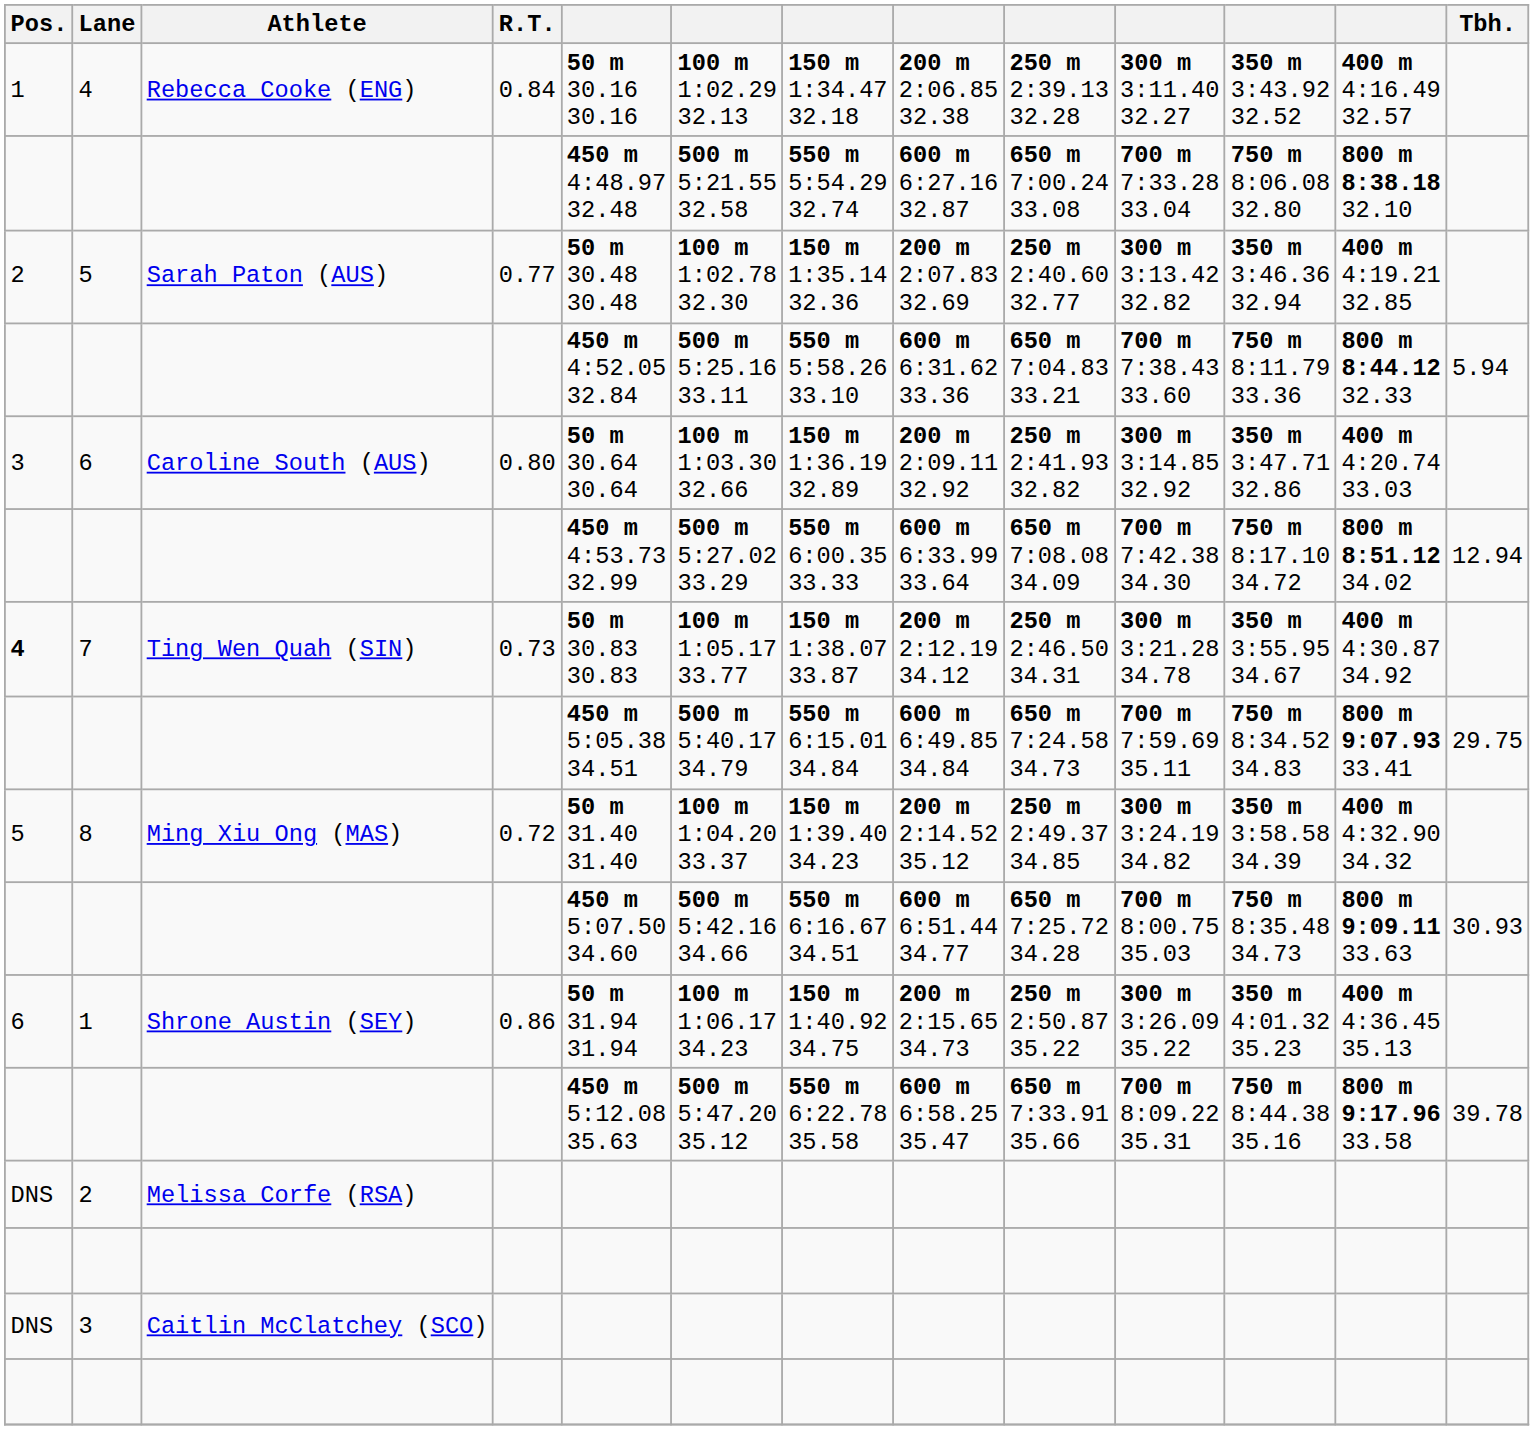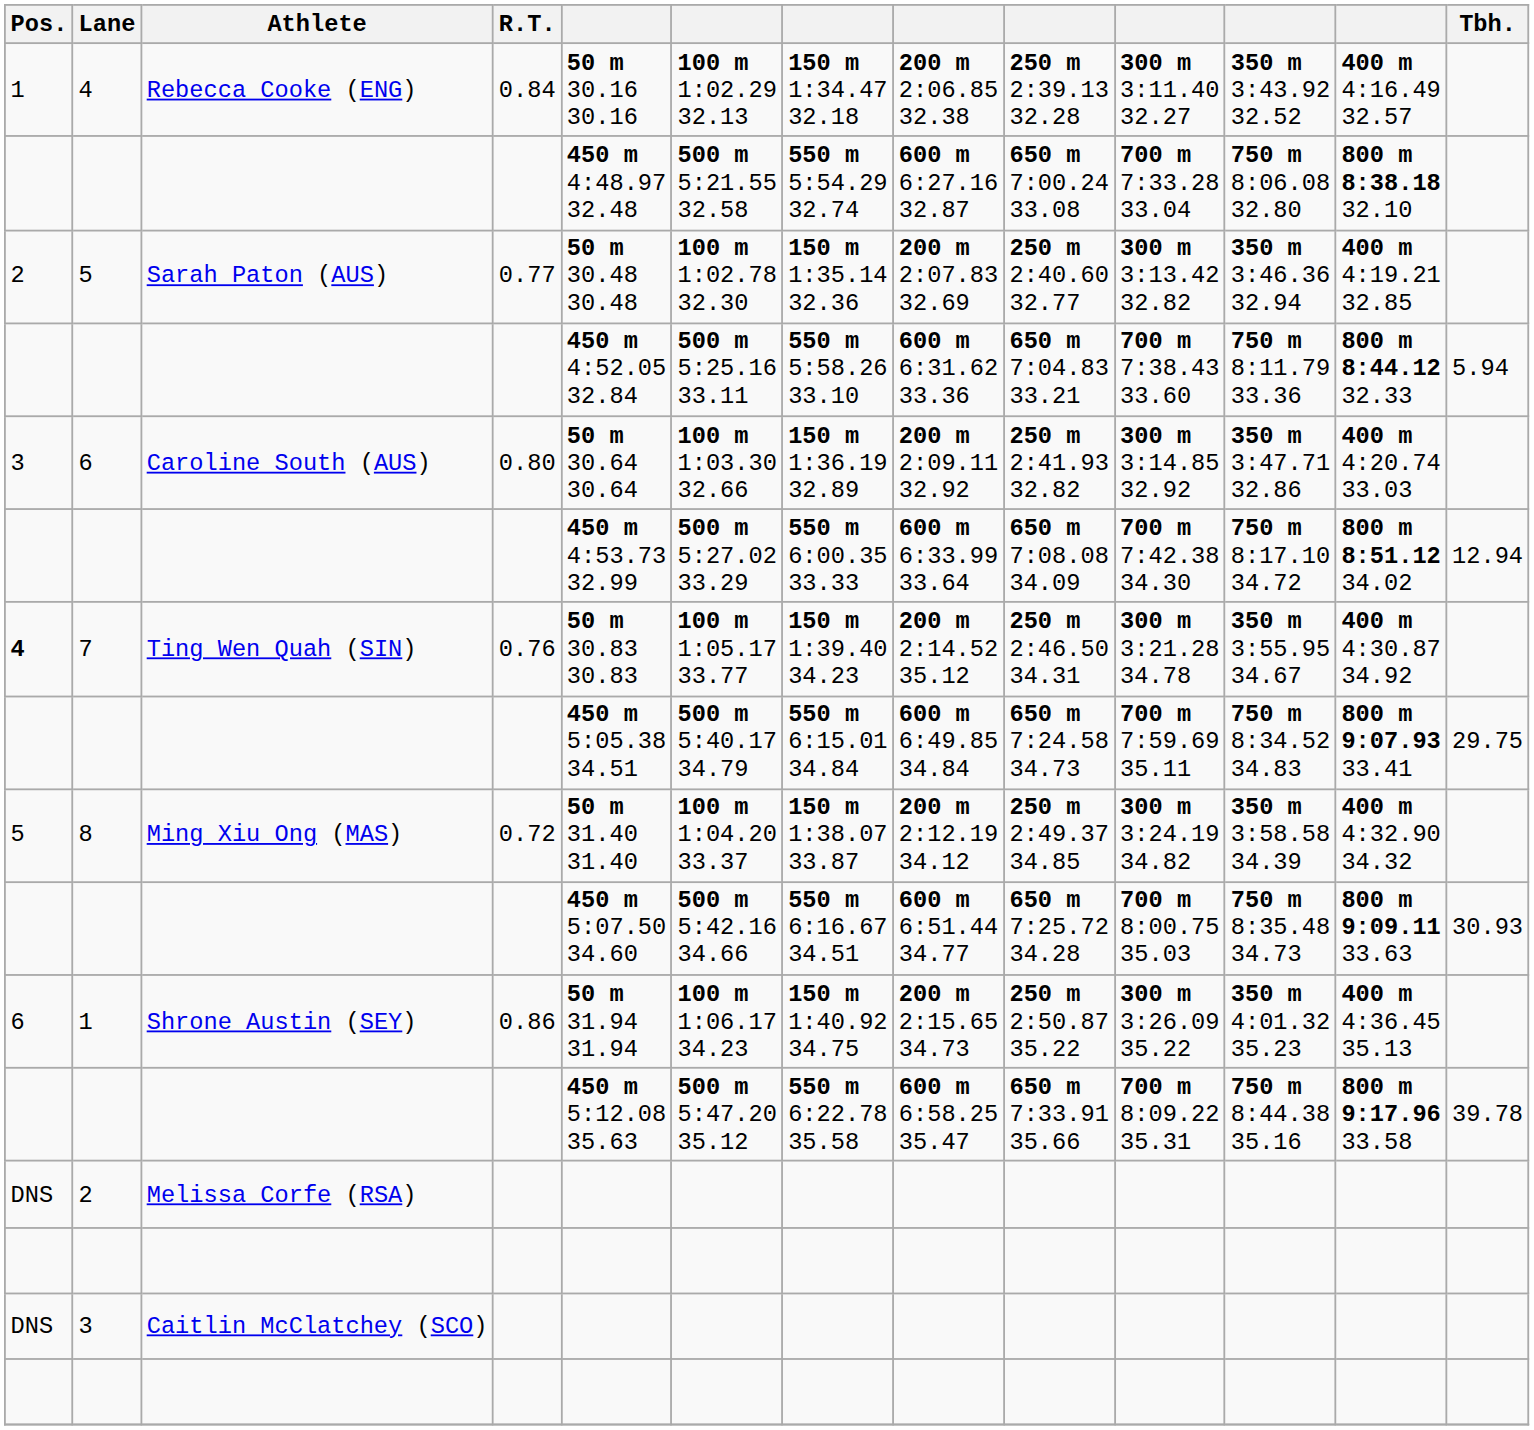 <table class="wikitable">
 <tr>
 <th>Pos.</th>
 <th>Lane</th>
 <th>Athlete</th>
 <th>R.T.</th>
 <th></th>
 <th></th>
 <th></th>
 <th></th>
 <th></th>
 <th></th>
 <th></th>
 <th></th>
 <th>Tbh.</th>
 </tr>
 <tr>
 <td>1</td>
 <td>4</td>
 <td> <a href='#'>Rebecca Cooke</a> (<a href='#'>ENG</a>)</td>
 <td>0.84</td>
 <td><strong>50 m</strong><br>30.16<br>30.16</td>
 <td><strong>100 m</strong><br>1:02.29<br>32.13</td>
 <td><strong>150 m</strong><br>1:34.47<br>32.18</td>
 <td><strong>200 m</strong><br>2:06.85<br>32.38</td>
 <td><strong>250 m</strong><br>2:39.13<br>32.28</td>
 <td><strong>300 m</strong><br>3:11.40<br>32.27</td>
 <td><strong>350 m</strong><br>3:43.92<br>32.52</td>
 <td><strong>400 m</strong><br>4:16.49<br>32.57</td>
 <td></td>
 </tr>
 <tr>
 <td></td>
 <td></td>
 <td></td>
 <td></td>
 <td><strong>450 m</strong><br>4:48.97<br>32.48</td>
 <td><strong>500 m</strong><br>5:21.55<br>32.58</td>
 <td><strong>550 m</strong><br>5:54.29<br>32.74</td>
 <td><strong>600 m</strong><br>6:27.16<br>32.87</td>
 <td><strong>650 m</strong><br>7:00.24<br>33.08</td>
 <td><strong>700 m</strong><br>7:33.28<br>33.04</td>
 <td><strong>750 m</strong><br>8:06.08<br>32.80</td>
 <td><strong>800 m</strong><br><strong>8:38.18</strong><br>32.10</td>
 <td> </td>
 </tr>
 <tr>
 <td>2</td>
 <td>5</td>
 <td> <a href='#'>Sarah Paton</a> (<a href='#'>AUS</a>)</td>
 <td>0.77</td>
 <td><strong>50 m</strong><br>30.48<br>30.48</td>
 <td><strong>100 m</strong><br>1:02.78<br>32.30</td>
 <td><strong>150 m</strong><br>1:35.14<br>32.36</td>
 <td><strong>200 m</strong><br>2:07.83<br>32.69</td>
 <td><strong>250 m</strong><br>2:40.60<br>32.77</td>
 <td><strong>300 m</strong><br>3:13.42<br>32.82</td>
 <td><strong>350 m</strong><br>3:46.36<br>32.94</td>
 <td><strong>400 m</strong><br>4:19.21<br>32.85</td>
 <td></td>
 </tr>
 <tr>
 <td></td>
 <td></td>
 <td></td>
 <td></td>
 <td><strong>450 m</strong><br>4:52.05<br>32.84</td>
 <td><strong>500 m</strong><br>5:25.16<br>33.11</td>
 <td><strong>550 m</strong><br>5:58.26<br>33.10</td>
 <td><strong>600 m</strong><br>6:31.62<br>33.36</td>
 <td><strong>650 m</strong><br>7:04.83<br>33.21</td>
 <td><strong>700 m</strong><br>7:38.43<br>33.60</td>
 <td><strong>750 m</strong><br>8:11.79<br>33.36</td>
 <td><strong>800 m</strong><br><strong>8:44.12</strong><br>32.33</td>
 <td>5.94</td>
 </tr>
 <tr>
 <td>3</td>
 <td>6</td>
 <td> <a href='#'>Caroline South</a> (<a href='#'>AUS</a>)</td>
 <td>0.80</td>
 <td><strong>50 m</strong><br>30.64<br>30.64</td>
 <td><strong>100 m</strong><br>1:03.30<br>32.66</td>
 <td><strong>150 m</strong><br>1:36.19<br>32.89</td>
 <td><strong>200 m</strong><br>2:09.11<br>32.92</td>
 <td><strong>250 m</strong><br>2:41.93<br>32.82</td>
 <td><strong>300 m</strong><br>3:14.85<br>32.92</td>
 <td><strong>350 m</strong><br>3:47.71<br>32.86</td>
 <td><strong>400 m</strong><br>4:20.74<br>33.03</td>
 <td></td>
 </tr>
 <tr>
 <td></td>
 <td></td>
 <td></td>
 <td></td>
 <td><strong>450 m</strong><br>4:53.73<br>32.99</td>
 <td><strong>500 m</strong><br>5:27.02<br>33.29</td>
 <td><strong>550 m</strong><br>6:00.35<br>33.33</td>
 <td><strong>600 m</strong><br>6:33.99<br>33.64</td>
 <td><strong>650 m</strong><br>7:08.08<br>34.09</td>
 <td><strong>700 m</strong><br>7:42.38<br>34.30</td>
 <td><strong>750 m</strong><br>8:17.10<br>34.72</td>
 <td><strong>800 m</strong><br><strong>8:51.12</strong><br>34.02</td>
 <td>12.94</td>
 </tr>
 <tr>
 <td><strong>4</strong></td>
 <td>7</td>
 <td> <a href='#'>Ting Wen Quah</a> (<a href='#'>SIN</a>)</td>
-<td>0.73</td>
+<td>0.76</td>
 <td><strong>50 m</strong><br>30.83<br>30.83</td>
 <td><strong>100 m</strong><br>1:05.17<br>33.77</td>
-<td><strong>150 m</strong><br>1:38.07<br>33.87</td>
-<td><strong>200 m</strong><br>2:12.19<br>34.12</td>
+<td><strong>150 m</strong><br>1:39.40<br>34.23</td>
+<td><strong>200 m</strong><br>2:14.52<br>35.12</td>
 <td><strong>250 m</strong><br>2:46.50<br>34.31</td>
 <td><strong>300 m</strong><br>3:21.28<br>34.78</td>
 <td><strong>350 m</strong><br>3:55.95<br>34.67</td>
 <td><strong>400 m</strong><br>4:30.87<br>34.92</td>
 <td></td>
 </tr>
 <tr>
 <td></td>
 <td></td>
 <td></td>
 <td></td>
 <td><strong>450 m</strong><br>5:05.38<br>34.51</td>
 <td><strong>500 m</strong><br>5:40.17<br>34.79</td>
 <td><strong>550 m</strong><br>6:15.01<br>34.84</td>
 <td><strong>600 m</strong><br>6:49.85<br>34.84</td>
 <td><strong>650 m</strong><br>7:24.58<br>34.73</td>
 <td><strong>700 m</strong><br>7:59.69<br>35.11</td>
 <td><strong>750 m</strong><br>8:34.52<br>34.83</td>
 <td><strong>800 m</strong><br><strong>9:07.93</strong><br>33.41</td>
 <td>29.75</td>
 </tr>
 <tr>
 <td>5</td>
 <td>8</td>
 <td> <a href='#'>Ming Xiu Ong</a> (<a href='#'>MAS</a>)</td>
 <td>0.72</td>
 <td><strong>50 m</strong><br>31.40<br>31.40</td>
 <td><strong>100 m</strong><br>1:04.20<br>33.37</td>
-<td><strong>150 m</strong><br>1:39.40<br>34.23</td>
-<td><strong>200 m</strong><br>2:14.52<br>35.12</td>
+<td><strong>150 m</strong><br>1:38.07<br>33.87</td>
+<td><strong>200 m</strong><br>2:12.19<br>34.12</td>
 <td><strong>250 m</strong><br>2:49.37<br>34.85</td>
 <td><strong>300 m</strong><br>3:24.19<br>34.82</td>
 <td><strong>350 m</strong><br>3:58.58<br>34.39</td>
 <td><strong>400 m</strong><br>4:32.90<br>34.32</td>
 <td></td>
 </tr>
 <tr>
 <td></td>
 <td></td>
 <td></td>
 <td></td>
 <td><strong>450 m</strong><br>5:07.50<br>34.60</td>
 <td><strong>500 m</strong><br>5:42.16<br>34.66</td>
 <td><strong>550 m</strong><br>6:16.67<br>34.51</td>
 <td><strong>600 m</strong><br>6:51.44<br>34.77</td>
 <td><strong>650 m</strong><br>7:25.72<br>34.28</td>
 <td><strong>700 m</strong><br>8:00.75<br>35.03</td>
 <td><strong>750 m</strong><br>8:35.48<br>34.73</td>
 <td><strong>800 m</strong><br><strong>9:09.11</strong><br>33.63</td>
 <td>30.93</td>
 </tr>
 <tr>
 <td>6</td>
 <td>1</td>
 <td> <a href='#'>Shrone Austin</a> (<a href='#'>SEY</a>)</td>
 <td>0.86</td>
 <td><strong>50 m</strong><br>31.94<br>31.94</td>
 <td><strong>100 m</strong><br>1:06.17<br>34.23</td>
 <td><strong>150 m</strong><br>1:40.92<br>34.75</td>
 <td><strong>200 m</strong><br>2:15.65<br>34.73</td>
 <td><strong>250 m</strong><br>2:50.87<br>35.22</td>
 <td><strong>300 m</strong><br>3:26.09<br>35.22</td>
 <td><strong>350 m</strong><br>4:01.32<br>35.23</td>
 <td><strong>400 m</strong><br>4:36.45<br>35.13</td>
 <td></td>
 </tr>
 <tr>
 <td></td>
 <td></td>
 <td></td>
 <td></td>
 <td><strong>450 m</strong><br>5:12.08<br>35.63</td>
 <td><strong>500 m</strong><br>5:47.20<br>35.12</td>
 <td><strong>550 m</strong><br>6:22.78<br>35.58</td>
 <td><strong>600 m</strong><br>6:58.25<br>35.47</td>
 <td><strong>650 m</strong><br>7:33.91<br>35.66</td>
 <td><strong>700 m</strong><br>8:09.22<br>35.31</td>
 <td><strong>750 m</strong><br>8:44.38<br>35.16</td>
 <td><strong>800 m</strong><br><strong>9:17.96</strong><br>33.58</td>
 <td>39.78</td>
 </tr>
 <tr>
 <td>DNS</td>
 <td>2</td>
 <td> <a href='#'>Melissa Corfe</a> (<a href='#'>RSA</a>)</td>
 <td></td>
 <td></td>
 <td></td>
 <td></td>
 <td></td>
 <td></td>
 <td></td>
 <td></td>
 <td></td>
 <td><br> </td>
 </tr>
 <tr>
 <td></td>
 <td></td>
 <td></td>
 <td></td>
 <td></td>
 <td></td>
 <td></td>
 <td></td>
 <td></td>
 <td></td>
 <td></td>
 <td><br> </td>
 <td> </td>
 </tr>
 <tr>
 <td>DNS</td>
 <td>3</td>
 <td> <a href='#'>Caitlin McClatchey</a> (<a href='#'>SCO</a>)</td>
 <td></td>
 <td></td>
 <td></td>
 <td></td>
 <td></td>
 <td></td>
 <td></td>
 <td></td>
 <td></td>
 <td><br> </td>
 </tr>
 <tr>
 <td></td>
 <td></td>
 <td></td>
 <td></td>
 <td></td>
 <td></td>
 <td></td>
 <td></td>
 <td></td>
 <td></td>
 <td></td>
 <td><br> </td>
 <td> </td>
 </tr>
 <tr>
 </tr>
 </table>
